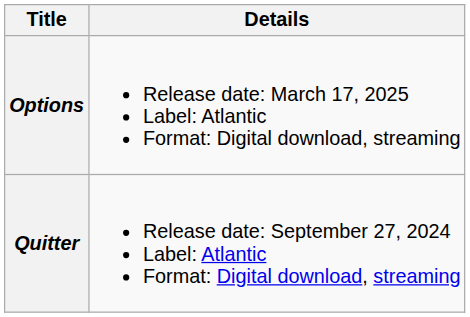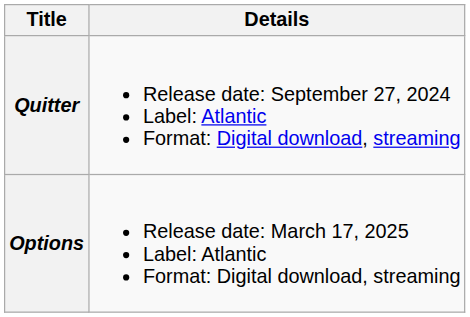 <table class="wikitable plainrowheaders">
 <tr>
 <th scope="col">Title</th>
 <th scope="col">Details</th>
 </tr>
 <tr>
+<th scope="row"><em>Quitter</em></th>
+<td><br><ul><li>Release date: September 27, 2024</li><li>Label: <a href='#'>Atlantic</a></li><li>Format: <a href='#'>Digital download</a>, <a href='#'>streaming</a></li></ul></td>
+</tr>
+<tr>
 <th scope="row"><em>Options</em></th>
 <td><br><ul><li>Release date: March 17, 2025</li><li>Label: Atlantic</li><li>Format: Digital download, streaming</li></ul></td>
 </tr>
-<tr>
-<th scope="row"><em>Quitter</em></th>
-<td><br><ul><li>Release date: September 27, 2024</li><li>Label: <a href='#'>Atlantic</a></li><li>Format: <a href='#'>Digital download</a>, <a href='#'>streaming</a></li></ul></td>
-</tr>
 </table>
